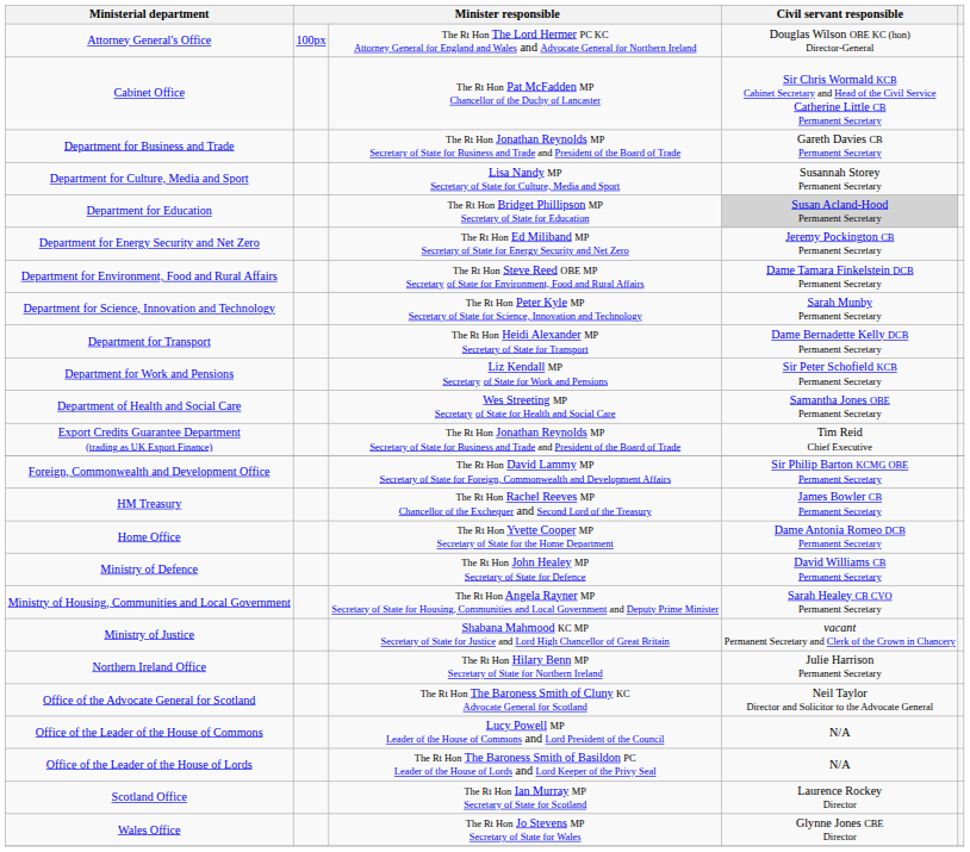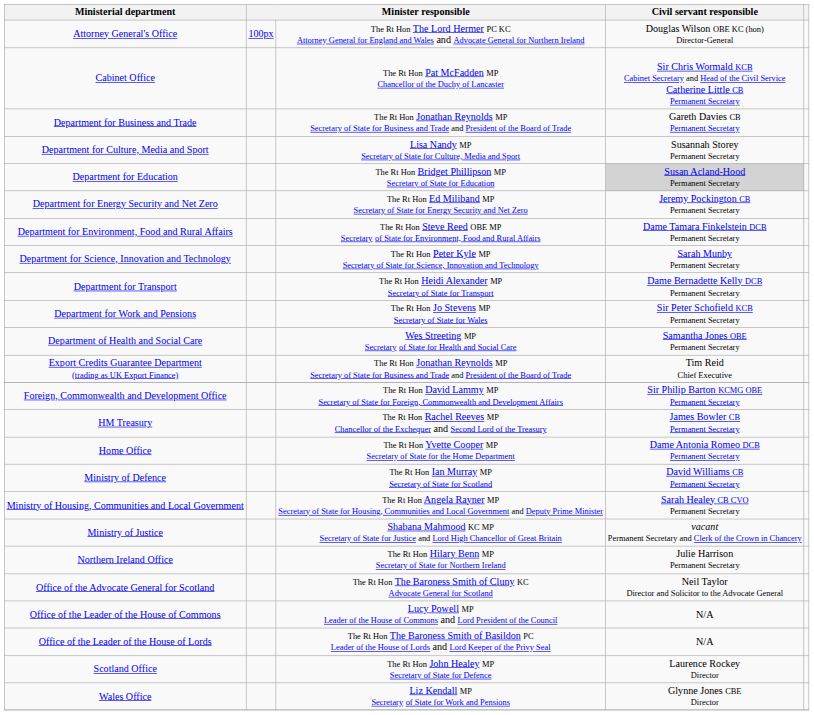 <table class="sortable wikitable" style="text-align:Center">
 <tr>
 <th>Ministerial department</th>
 <th colspan="2">Minister responsible</th>
 <th>Civil servant responsible</th>
 <th></th>
 </tr>
 <tr>
 <td><a href='#'>Attorney General's Office</a></td>
 <td><a href='#'>100px</a></td>
 <td><small>The Rt Hon</small> <a href='#'>The Lord Hermer</a> <small>PC KC</small><br><a href='#'><small>Attorney General for England and Wales</small></a> and <a href='#'><small>Advocate General for Northern Ireland</small></a></td>
 <td>Douglas Wilson <small>OBE KC (hon)</small><br><small>Director-General</small></td>
 <td></td>
 </tr>
 <tr>
 <td><a href='#'>Cabinet Office</a></td>
 <td></td>
 <td><small>The Rt Hon</small> <a href='#'>Pat McFadden</a> <small>MP</small><br><a href='#'><small>Chancellor of the Duchy of Lancaster</small></a></td>
 <td><br><a href='#'>Sir Chris Wormald <small>KCB</small></a><br><small><a href='#'>Cabinet Secretary</a> and <a href='#'>Head of the Civil Service</a></small><br><a href='#'>Catherine Little <small>CB</small></a><br><a href='#'><small>Permanent Secretary</small></a></td>
 <td></td>
 </tr>
 <tr>
 <td><a href='#'>Department for Business and Trade</a></td>
 <td></td>
 <td><small>The Rt Hon</small> <a href='#'>Jonathan Reynolds</a> <small>MP</small><br><small><a href='#'>Secre</a></small><small></small><small><a href='#'>tary of State for Business and Trade</a> and <a href='#'>President of the Board of Trade</a></small></td>
 <td>Gareth Davies <small>CB</small><br><small><a href='#'>Permanent Secretary</a></small></td>
 <td></td>
 </tr>
 <tr>
 <td><a href='#'>Department for Culture, Media and Sport</a></td>
 <td></td>
 <td> <a href='#'>Lisa Nandy</a> <small>MP</small><br><a href='#'><small>Secretary of State for Culture, Media and Sport</small></a></td>
 <td>Susannah Storey<br><small>Permanent Secretary</small></td>
 <td></td>
 </tr>
 <tr>
 <td><a href='#'>Department for Education</a></td>
 <td></td>
 <td><small>The Rt Hon</small> <a href='#'>Bridget Phillipson</a> <small>MP</small><br><a href='#'><small>Secret</small></a><small></small><a href='#'><small>ary of State for Education</small></a></td>
 <td style="background: lightgrey;"><a href='#'>Susan Acland-Hood</a><br><small>Permanent Secretary</small></td>
 <td></td>
 </tr>
 <tr>
 <td><a href='#'>Department for Energy Security and Net Zero</a></td>
 <td></td>
 <td><small>The Rt Hon</small> <a href='#'>Ed Miliband</a> <small>MP</small><br><a href='#'><small>Se</small></a><small></small><a href='#'><small>cretary of State for Energy Security and Net Zero</small></a></td>
 <td><a href='#'>Jeremy Pockington <small>CB</small></a><br><small>Permanent Secretary</small></td>
 </tr>
 <tr>
 <td><a href='#'>Department for Environment, Food and Rural Affairs</a></td>
 <td></td>
 <td><small>The Rt Hon</small> <a href='#'>Steve Reed</a> <small>OBE MP</small><br><a href='#'><small>Secretary</small></a><small></small> <a href='#'><small>of State for Environment, Food and Rural Affairs</small></a></td>
 <td><a href='#'>Dame Tamara Finkelstein <small>DCB</small></a><br><small>Permanent Secretary</small></td>
 <td></td>
 </tr>
 <tr>
 <td><a href='#'>Department for Science, Innovation and Technology</a></td>
 <td></td>
 <td><small>The Rt Hon</small> <a href='#'>Peter Kyle</a> <small>MP</small><br><small><a href='#'>Secretary of St</a></small><small></small><small><a href='#'>ate for Science, Innovation and Technology</a></small></td>
 <td><a href='#'>Sarah Munby</a><br><small>Permanent Secretary</small></td>
 </tr>
 <tr>
 <td><a href='#'>Department for Transport</a></td>
 <td></td>
 <td><small>The Rt Hon</small> <a href='#'>Heidi Alexander</a> <small>MP</small><br><a href='#'><small>Secretar</small></a><small></small><a href='#'><small>y of State for Transport</small></a></td>
 <td><a href='#'>Dame Bernadette Kelly <small>DCB</small></a><br><small>Permanent Secretary</small></td>
 <td></td>
 </tr>
 <tr>
 <td><a href='#'>Department for Work and Pensions</a></td>
 <td></td>
-<td> <a href='#'>Liz Kendall</a> <small>MP</small><br><a href='#'><small>Secretary</small></a><small></small> <a href='#'><small>of State for Work and Pensions</small></a></td>
+<td><small>The Rt Hon</small> <a href='#'>Jo Stevens</a> <small>MP</small><br><a href='#'><small>Secretary of State for Wales</small></a></td>
 <td><a href='#'>Sir Peter Schofield <small>KCB</small></a><br><small>Permanent Secretary</small></td>
 <td></td>
 </tr>
 <tr>
 <td><a href='#'>Department of Health and Social Care</a></td>
 <td></td>
 <td> <a href='#'>Wes Streeting</a> <small>MP</small><br><small><a href='#'>Secretary</a></small> <small></small><small><a href='#'>of State for Health and Social Care</a></small></td>
 <td><a href='#'>Samantha Jones <small>OBE</small></a><br><small>Permanent Secretary</small></td>
 <td></td>
 </tr>
 <tr>
 <td><a href='#'>Export Credits Guarantee Department<br><small>(trading as UK Export Finance)</small></a></td>
 <td></td>
 <td><small>The Rt Hon</small> <a href='#'>Jonathan Reynolds</a> <small>MP</small><br><small><a href='#'>Secre</a></small><small></small><small><a href='#'>tary of State for Business and Trade</a> and <a href='#'>President of the Board of Trade</a></small></td>
 <td>Tim Reid<br><small>Chief Executive</small></td>
 <td></td>
 </tr>
 <tr>
 </tr>
 <tr>
 <td><a href='#'>Foreign, Commonwealth and Development Office</a></td>
 <td></td>
 <td><small>The Rt Hon</small> <a href='#'>David Lammy</a> <small>MP</small><br><small><a href='#'>Secretary of State for Foreign, Commonwealth and Development Affairs</a></small></td>
 <td><a href='#'>Sir Philip Barton <small>KCMG OBE</small></a><br><a href='#'><small>Permanent Secretary</small></a></td>
 <td></td>
 </tr>
 <tr>
 <td><a href='#'>HM Treasury</a></td>
 <td></td>
 <td><small>The Rt Hon</small> <a href='#'>Rachel Reeves</a> <small>MP</small><br><a href='#'><small>Chancellor of the Exchequer</small></a> and <a href='#'><small>Second Lord of the Treasury</small></a></td>
 <td><a href='#'>James Bowler <small>CB</small></a><br><a href='#'><small>Permanent Secretary</small></a></td>
 <td></td>
 </tr>
 <tr>
 <td><a href='#'>Home Office</a></td>
 <td></td>
 <td><small>The Rt Hon</small> <a href='#'>Yvette Cooper</a> <small>MP</small><br><small><a href='#'>Secretary of State for the Home Department</a></small></td>
 <td><a href='#'>Dame Antonia Romeo <small>DCB</small></a><br><a href='#'><small>Permanent Secretary</small></a></td>
 <td></td>
 </tr>
 <tr>
 <td><a href='#'>Ministry of Defence</a></td>
 <td></td>
-<td><small>The Rt Hon</small> <a href='#'>John Healey</a> <small>MP</small> <br><a href='#'><small>Secretary of State for Defence</small></a></td>
+<td><small>The Rt Hon</small> <a href='#'>Ian Murray</a> <small>MP</small><br><a href='#'><small>Secretary of State for Scotland</small></a></td>
 <td><a href='#'>David Williams <small>CB</small></a><br><a href='#'><small>Permanent Secretary</small></a></td>
 <td></td>
 </tr>
 <tr>
 <td><a href='#'>Ministry of Housing, Communities and Local Government</a></td>
 <td></td>
 <td><small>The Rt Hon</small> <a href='#'>Angela Rayner</a> <small>MP</small><br><small><a href='#'>Secretary of State for Housing, Communities and Local Government</a> and <a href='#'>Deputy Prime Minister</a></small></td>
 <td><a href='#'>Sarah Healey <small>CB CVO</small></a><br><small>Permanent Secretary</small></td>
 <td></td>
 </tr>
 <tr>
 <td><a href='#'>Ministry of Justice</a></td>
 <td></td>
 <td> <a href='#'>Shabana Mahmood</a> <small>KC MP</small><br><small><a href='#'>Secretary of State for Justice</a> and <a href='#'>Lord High Chancellor of Great Britain</a></small></td>
 <td><em>vacant</em><br><small>Permanent Secretary and <a href='#'>Clerk of the Crown in Chancery</a></small></td>
 <td></td>
 </tr>
 <tr>
 <td><a href='#'>Northern Ireland Office</a></td>
 <td></td>
 <td><small>The Rt Hon</small> <a href='#'>Hilary Benn</a> <small>MP</small><br><a href='#'><small>Secret</small></a><small></small><a href='#'><small>ary of State for Northern Ireland</small></a></td>
 <td>Julie Harrison<br><small>Permanent Secretary</small></td>
 <td></td>
 </tr>
 <tr>
 <td><a href='#'>Office of the Advocate General for Scotland</a></td>
 <td></td>
 <td><small>The Rt Hon</small> <a href='#'>The Baroness Smith of Cluny</a> <small>KC</small><br><a href='#'><small>Advocate General for Scotland</small></a></td>
 <td>Neil Taylor<br><small>Director and Solicitor to the Advocate General</small></td>
 <td></td>
 </tr>
 <tr>
 <td><a href='#'>Office of the Leader of the House of Commons</a><small></small></td>
 <td></td>
 <td> <a href='#'>Lucy Powell</a> <small>MP</small><br><a href='#'><small>Leader o</small></a><small></small><a href='#'><small>f the House of Commons</small></a> and <a href='#'><small>Lord President of the Council</small></a></td>
 <td>N/A</td>
 <td></td>
 </tr>
 <tr>
 <td><a href='#'>Office of the Leader of the House of Lords</a><small></small></td>
 <td></td>
 <td><small>The Rt Hon</small> <a href='#'>The Baroness Smith of Basildon</a> <small>PC</small><br><a href='#'><small>Leader of the House of Lords</small></a> and <a href='#'><small>Lord Keeper of the Privy Seal</small></a></td>
 <td>N/A</td>
 <td></td>
 </tr>
 <tr>
 <td><a href='#'>Scotland Office</a></td>
 <td></td>
-<td><small>The Rt Hon</small> <a href='#'>Ian Murray</a> <small>MP</small><br><a href='#'><small>Secretary of State for Scotland</small></a></td>
+<td><small>The Rt Hon</small> <a href='#'>John Healey</a> <small>MP</small> <br><a href='#'><small>Secretary of State for Defence</small></a></td>
 <td>Laurence Rockey<br><small>Director</small></td>
 <td><br></td>
 </tr>
 <tr>
 <td><a href='#'>Wales Office</a></td>
 <td></td>
-<td><small>The Rt Hon</small> <a href='#'>Jo Stevens</a> <small>MP</small><br><a href='#'><small>Secretary of State for Wales</small></a></td>
+<td> <a href='#'>Liz Kendall</a> <small>MP</small><br><a href='#'><small>Secretary</small></a><small></small> <a href='#'><small>of State for Work and Pensions</small></a></td>
 <td>Glynne Jones <small>CBE</small><br><small>Director</small></td>
 <td></td>
 </tr>
 <tr>
 </tr>
 </table>
